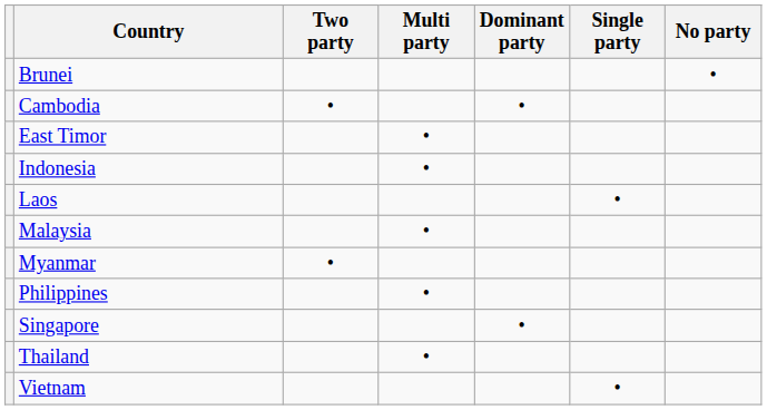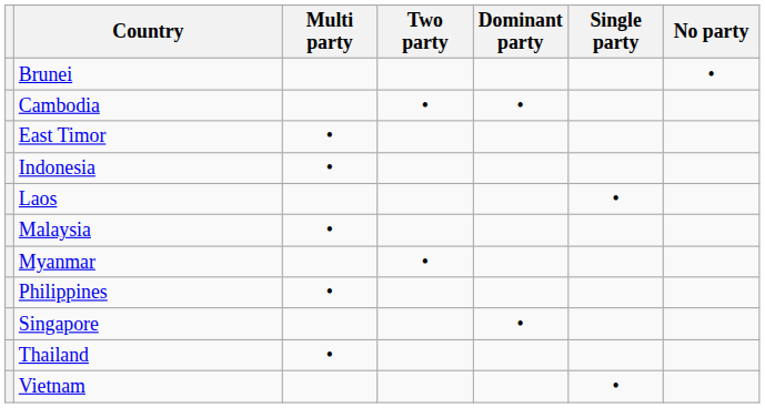 <table class="wikitable" style="text-align:center">
 <tr>
 <th></th>
 <th width="210">Country</th>
+<th width="70">Multi party</th>
 <th width="70">Two party</th>
-<th width="70">Multi party</th>
 <th width="70">Dominant party</th>
 <th width="70">Single party</th>
 <th width="70">No party</th>
 </tr>
 <tr>
 <th></th>
 <td style="text-align:left"><a href='#'>Brunei</a></td>
 <td></td>
 <td></td>
 <td></td>
 <td></td>
 <td>•</td>
 </tr>
 <tr>
 <th></th>
 <td style="text-align:left"><a href='#'>Cambodia</a></td>
+<td></td>
 <td>•</td>
-<td></td>
 <td>•</td>
 <td></td>
 <td></td>
 </tr>
 <tr>
 <th></th>
 <td style="text-align:left"><a href='#'>East Timor</a></td>
+<td>•</td>
 <td></td>
-<td>•</td>
 <td></td>
 <td></td>
 <td></td>
 </tr>
 <tr>
 <th></th>
 <td style="text-align:left"><a href='#'>Indonesia</a></td>
+<td>•</td>
 <td></td>
-<td>•</td>
 <td></td>
 <td></td>
 <td></td>
 </tr>
 <tr>
 <th></th>
 <td style="text-align:left"><a href='#'>Laos</a></td>
 <td></td>
 <td></td>
 <td></td>
 <td>•</td>
 <td></td>
 </tr>
 <tr>
 <th></th>
 <td style="text-align:left"><a href='#'>Malaysia</a></td>
+<td>•</td>
+<td></td>
+<td></td>
+<td></td>
+<td></td>
+</tr>
+<tr>
+<th></th>
+<td style="text-align:left"><a href='#'>Myanmar</a></td>
 <td></td>
 <td>•</td>
 <td></td>
 <td></td>
 <td></td>
 </tr>
 <tr>
 <th></th>
-<td style="text-align:left"><a href='#'>Myanmar</a></td>
+<td style="text-align:left"><a href='#'>Philippines</a></td>
 <td>•</td>
 <td></td>
-<td></td>
-<td></td>
-<td></td>
-</tr>
-<tr>
-<th></th>
-<td style="text-align:left"><a href='#'>Philippines</a></td>
-<td></td>
-<td>•</td>
 <td></td>
 <td></td>
 <td></td>
 </tr>
 <tr>
 <th></th>
 <td style="text-align:left"><a href='#'>Singapore</a></td>
 <td></td>
 <td></td>
 <td>•</td>
 <td></td>
 <td></td>
 </tr>
 <tr>
 <th></th>
 <td style="text-align:left"><a href='#'>Thailand</a></td>
+<td>•</td>
 <td></td>
-<td>•</td>
 <td></td>
 <td></td>
 <td></td>
 </tr>
 <tr>
 <th></th>
 <td style="text-align:left"><a href='#'>Vietnam</a></td>
 <td></td>
 <td></td>
 <td></td>
 <td>•</td>
 <td></td>
 </tr>
 </table>
